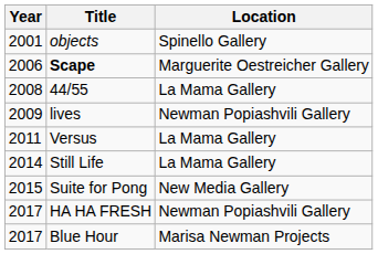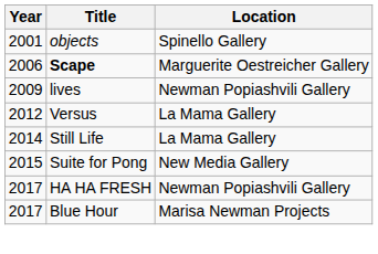 <table class="wikitable sortable">
 <tr>
 <th>Year</th>
 <th>Title</th>
 <th>Location</th>
 </tr>
 <tr>
 <td>2001</td>
 <td><em>objects</em></td>
 <td>Spinello Gallery</td>
 </tr>
 <tr>
 <td>2006</td>
 <td><strong>Scape<em></td>
 <td>Marguerite Oestreicher Gallery</td>
 </tr>
 <tr>
-<td>2008</td>
-<td></em>44/55<em></td>
-<td>La Mama Gallery</td>
-</tr>
-<tr>
 <td>2009</td>
 <td></em>lives<em></td>
 <td>Newman Popiashvili Gallery</td>
 </tr>
 <tr>
-<td>2011</td>
+<td>2012</td>
 <td></em>Versus<em></td>
 <td>La Mama Gallery</td>
 </tr>
 <tr>
 <td>2014</td>
 <td></em>Still Life<em></td>
 <td>La Mama Gallery</td>
 </tr>
 <tr>
 <td>2015</td>
 <td></em>Suite for Pong<em></td>
 <td>New Media Gallery</td>
 </tr>
 <tr>
 <td>2017</td>
 <td></em>HA HA FRESH<em></td>
 <td>Newman Popiashvili Gallery</td>
 </tr>
 <tr>
 <td>2017</td>
 <td></em>Blue Hour<em></td>
 <td>Marisa Newman Projects</td>
 </tr>
 </table>
